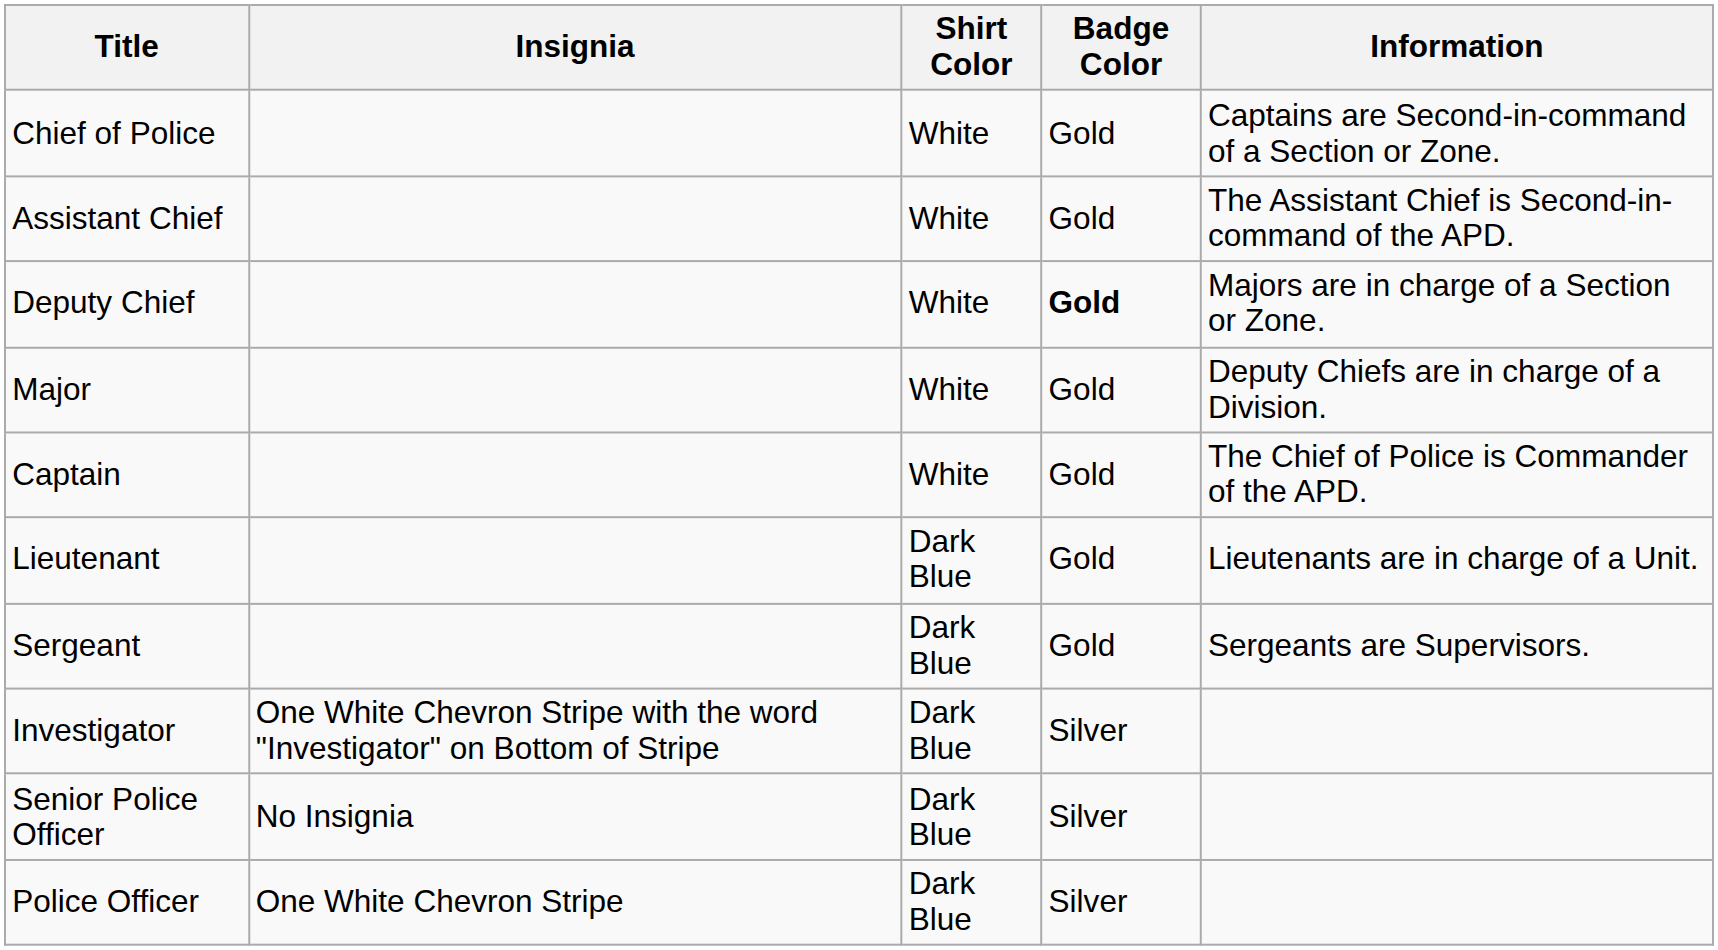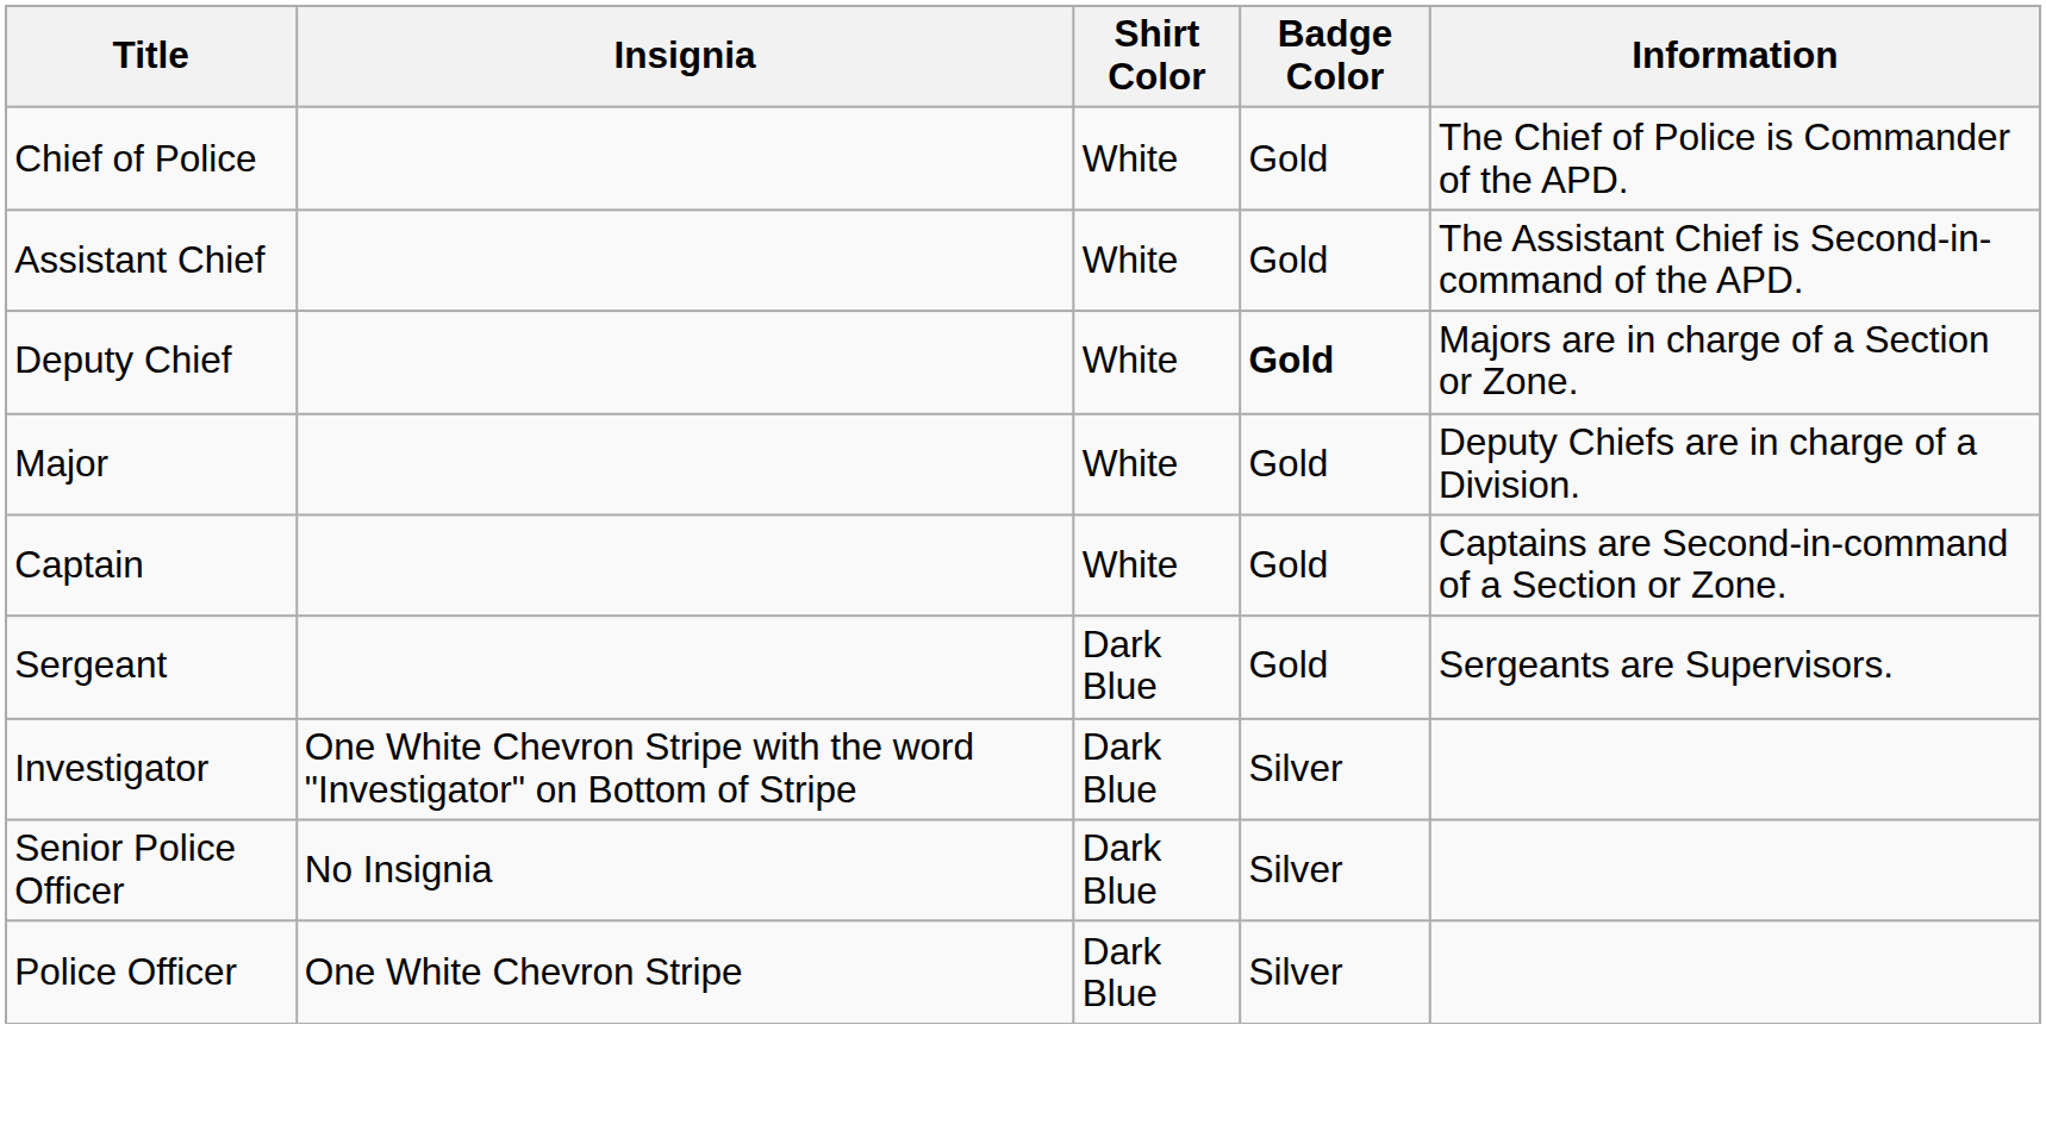 <table class="wikitable">
 <tr>
 <th>Title</th>
 <th>Insignia</th>
 <th><strong>Shirt Color</strong></th>
 <th><strong>Badge Color</strong></th>
 <th>Information</th>
 </tr>
 <tr>
 <td>Chief of Police</td>
 <td></td>
 <td>White</td>
 <td>Gold</td>
-<td>Captains are Second-in-command of a Section or Zone.</td>
+<td>The Chief of Police is Commander of the APD.</td>
 </tr>
 <tr>
 <td>Assistant Chief</td>
 <td></td>
 <td>White</td>
 <td>Gold</td>
 <td>The Assistant Chief is Second-in-command of the APD.</td>
 </tr>
 <tr>
 <td>Deputy Chief</td>
 <td></td>
 <td>White</td>
 <td><strong>Gold</strong></td>
 <td>Majors are in charge of a Section or Zone.</td>
 </tr>
 <tr>
 <td>Major</td>
 <td></td>
 <td>White</td>
 <td>Gold</td>
 <td>Deputy Chiefs are in charge of a Division.</td>
 </tr>
 <tr>
 <td>Captain</td>
 <td></td>
 <td>White</td>
 <td>Gold</td>
-<td>The Chief of Police is Commander of the APD.</td>
-</tr>
-<tr>
-<td>Lieutenant</td>
-<td></td>
-<td>Dark Blue</td>
-<td>Gold</td>
-<td>Lieutenants are in charge of a Unit.</td>
+<td>Captains are Second-in-command of a Section or Zone.</td>
 </tr>
 <tr>
 <td>Sergeant</td>
 <td></td>
 <td>Dark Blue</td>
 <td>Gold</td>
 <td>Sergeants are Supervisors.</td>
 </tr>
 <tr>
 <td>Investigator</td>
 <td>One White Chevron Stripe with the word "Investigator" on Bottom of Stripe</td>
 <td>Dark Blue</td>
 <td>Silver</td>
 <td></td>
 </tr>
 <tr>
 <td>Senior Police Officer</td>
 <td>No Insignia</td>
 <td>Dark Blue</td>
 <td>Silver</td>
 <td></td>
 </tr>
 <tr>
 <td>Police Officer</td>
 <td>One White Chevron Stripe</td>
 <td>Dark Blue</td>
 <td>Silver</td>
 <td></td>
 </tr>
 </table>
